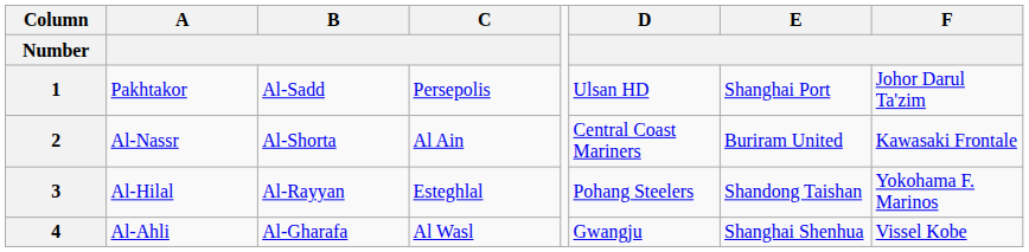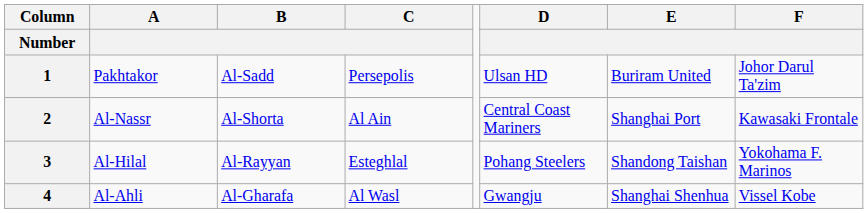 <table class="wikitable">
 <tr>
 <th width="10%">Column</th>
 <th width="15%">A</th>
 <th width="15%">B</th>
 <th width="15%">C</th>
 <td rowspan=6></td>
 <th width="15%">D</th>
 <th width="15%">E</th>
 <th width="15%">F</th>
 </tr>
 <tr>
 <th>Number</th>
 <th colspan=3></th>
 <th colspan=3></th>
 </tr>
 <tr>
 <th>1</th>
 <td> <a href='#'>Pakhtakor</a></td>
 <td> <a href='#'>Al-Sadd</a></td>
 <td> <a href='#'>Persepolis</a></td>
 <td> <a href='#'>Ulsan HD</a></td>
-<td> <a href='#'>Shanghai Port</a></td>
+<td> <a href='#'>Buriram United</a></td>
 <td> <a href='#'>Johor Darul Ta'zim</a></td>
 </tr>
 <tr>
 <th>2</th>
 <td> <a href='#'>Al-Nassr</a></td>
 <td> <a href='#'>Al-Shorta</a></td>
 <td> <a href='#'>Al Ain</a></td>
 <td> <a href='#'>Central Coast Mariners</a></td>
-<td> <a href='#'>Buriram United</a></td>
+<td> <a href='#'>Shanghai Port</a></td>
 <td> <a href='#'>Kawasaki Frontale</a></td>
 </tr>
 <tr>
 <th>3</th>
 <td> <a href='#'>Al-Hilal</a></td>
 <td> <a href='#'>Al-Rayyan</a></td>
 <td> <a href='#'>Esteghlal</a></td>
 <td> <a href='#'>Pohang Steelers</a></td>
 <td> <a href='#'>Shandong Taishan</a></td>
 <td> <a href='#'>Yokohama F. Marinos</a></td>
 </tr>
 <tr>
 <th>4</th>
 <td> <a href='#'>Al-Ahli</a></td>
 <td> <a href='#'>Al-Gharafa</a></td>
 <td> <a href='#'>Al Wasl</a></td>
 <td> <a href='#'>Gwangju</a></td>
 <td> <a href='#'>Shanghai Shenhua</a></td>
 <td> <a href='#'>Vissel Kobe</a></td>
 </tr>
 </table>
